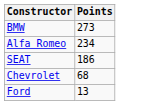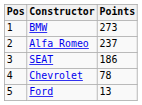 <table class="wikitable" style="font-size: 95%;">
 <tr>
+<th>Pos</th>
 <th>Constructor</th>
 <th>Points</th>
 </tr>
 <tr>
+<td>1</td>
 <td> <a href='#'>BMW</a></td>
 <td>273</td>
 </tr>
 <tr>
+<td>2</td>
 <td> <a href='#'>Alfa Romeo</a></td>
-<td>234</td>
+<td>237</td>
 </tr>
 <tr>
+<td>3</td>
 <td> <a href='#'>SEAT</a></td>
 <td>186</td>
 </tr>
 <tr>
+<td>4</td>
 <td> <a href='#'>Chevrolet</a></td>
-<td>68</td>
+<td>78</td>
 </tr>
 <tr>
+<td>5</td>
 <td> <a href='#'>Ford</a></td>
 <td>13</td>
 </tr>
 </table>
